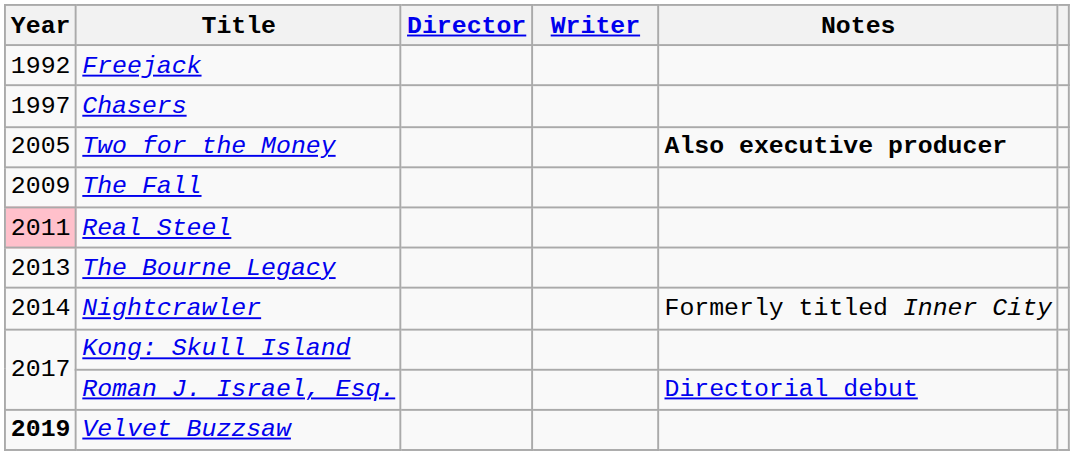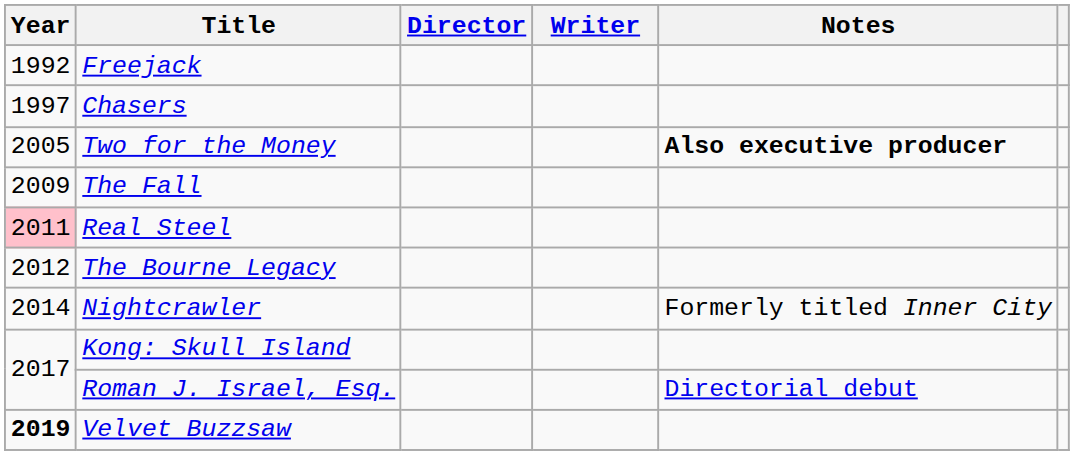 <table class="wikitable" style="border:none; margin:0">
 <tr valign="bottom">
 <th scope="col">Year</th>
 <th scope="col">Title</th>
 <th width="60"><a href='#'>Director</a></th>
 <th width="60"><a href='#'>Writer</a></th>
 <th>Notes</th>
 <th scope="col"></th>
 </tr>
 <tr>
 <td>1992</td>
 <td><em><a href='#'>Freejack</a></em></td>
 <td></td>
 <td></td>
 <td></td>
 <td align="center"></td>
 </tr>
 <tr>
 <td>1997</td>
 <td><em><a href='#'>Chasers</a></em></td>
 <td></td>
 <td></td>
 <td></td>
 <td align="center"></td>
 </tr>
 <tr>
 <td>2005</td>
 <td><em><a href='#'>Two for the Money</a></em></td>
 <td></td>
 <td></td>
 <td><strong>Also executive producer</strong></td>
 <td align="center"></td>
 </tr>
 <tr>
 <td>2009</td>
 <td><em><a href='#'>The Fall</a></em></td>
 <td></td>
 <td></td>
 <td></td>
 <td align="center"></td>
 </tr>
 <tr>
 <td style="background: pink;">2011</td>
 <td><em><a href='#'>Real Steel</a></em></td>
 <td></td>
 <td></td>
 <td></td>
 <td align="center"></td>
 </tr>
 <tr>
-<td>2013</td>
+<td>2012</td>
 <td><em><a href='#'>The Bourne Legacy</a></em></td>
 <td></td>
 <td></td>
 <td></td>
 <td align="center"></td>
 </tr>
 <tr>
 <td>2014</td>
 <td><em><a href='#'>Nightcrawler</a></em></td>
 <td></td>
 <td></td>
 <td>Formerly titled <em>Inner City</em></td>
 <td align="center"></td>
 </tr>
 <tr>
 <td rowspan=2>2017</td>
 <td><em><a href='#'>Kong: Skull Island</a></em></td>
 <td></td>
 <td></td>
 <td></td>
 <td align="center"></td>
 </tr>
 <tr>
 <td><em><a href='#'>Roman J. Israel, Esq.</a></em></td>
 <td></td>
 <td></td>
 <td><a href='#'>Directorial debut</a></td>
 <td align="center"></td>
 </tr>
 <tr>
 <td><strong>2019</strong></td>
 <td><em><a href='#'>Velvet Buzzsaw</a></em></td>
 <td></td>
 <td></td>
 <td></td>
 <td align="center"></td>
 </tr>
 </table>
